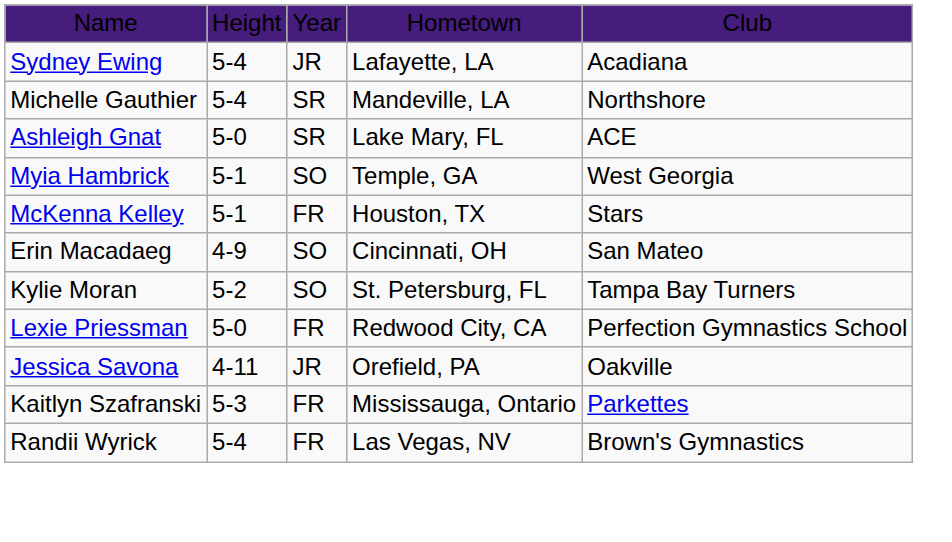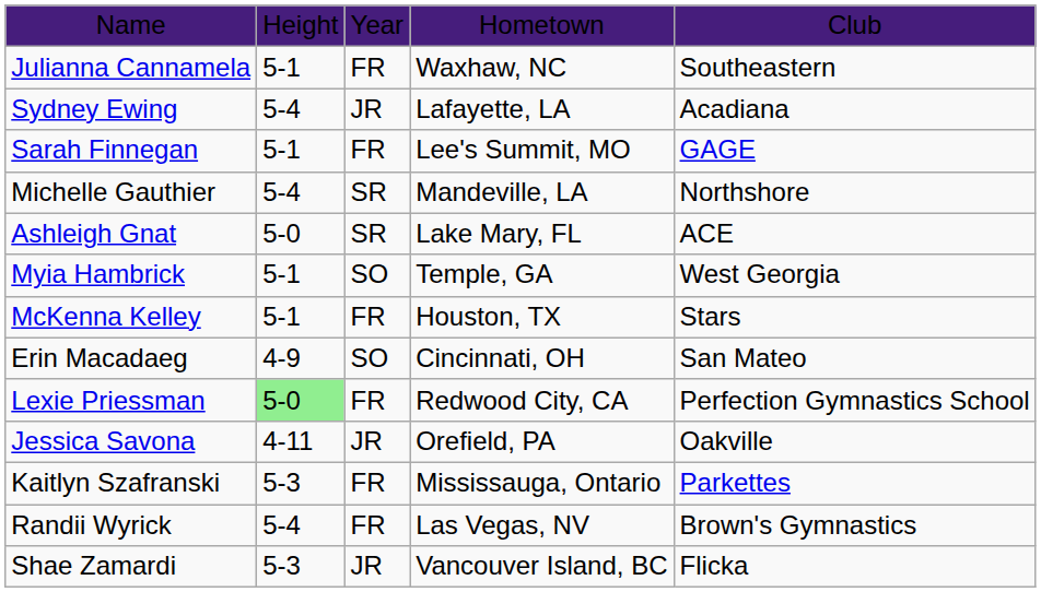 <table class="wikitable">
 <tr>
 <td align=center bgcolor="#461d7c"><span>Name</span></td>
 <td align=center bgcolor="#461d7c"><span>Height</span></td>
 <td align=center bgcolor="#461d7c"><span>Year</span></td>
 <td align=center bgcolor="#461d7c"><span>Hometown</span></td>
 <td align=center bgcolor="#461d7c"><span>Club</span></td>
 </tr>
 <tr>
+<td><a href='#'>Julianna Cannamela</a></td>
+<td>5-1</td>
+<td>FR</td>
+<td>Waxhaw, NC</td>
+<td>Southeastern</td>
+</tr>
+<tr>
 <td><a href='#'>Sydney Ewing</a></td>
 <td>5-4</td>
 <td>JR</td>
 <td>Lafayette, LA</td>
 <td>Acadiana</td>
+</tr>
+<tr>
+<td><a href='#'>Sarah Finnegan</a></td>
+<td>5-1</td>
+<td>FR</td>
+<td>Lee's Summit, MO</td>
+<td><a href='#'>GAGE</a></td>
 </tr>
 <tr>
 <td>Michelle Gauthier</td>
 <td>5-4</td>
 <td>SR</td>
 <td>Mandeville, LA</td>
 <td>Northshore</td>
 </tr>
 <tr>
 <td><a href='#'>Ashleigh Gnat</a></td>
 <td>5-0</td>
 <td>SR</td>
 <td>Lake Mary, FL</td>
 <td>ACE</td>
 </tr>
 <tr>
 <td><a href='#'>Myia Hambrick</a></td>
 <td>5-1</td>
 <td>SO</td>
 <td>Temple, GA</td>
 <td>West Georgia</td>
 </tr>
 <tr>
 <td><a href='#'>McKenna Kelley</a></td>
 <td>5-1</td>
 <td>FR</td>
 <td>Houston, TX</td>
 <td>Stars</td>
 </tr>
 <tr>
 <td>Erin Macadaeg</td>
 <td>4-9</td>
 <td>SO</td>
 <td>Cincinnati, OH</td>
 <td>San Mateo</td>
 </tr>
 <tr>
-<td>Kylie Moran</td>
-<td>5-2</td>
-<td>SO</td>
-<td>St. Petersburg, FL</td>
-<td>Tampa Bay Turners</td>
-</tr>
-<tr>
 <td><a href='#'>Lexie Priessman</a></td>
-<td>5-0</td>
+<td style="background: lightgreen;">5-0</td>
 <td>FR</td>
 <td>Redwood City, CA</td>
 <td>Perfection Gymnastics School</td>
 </tr>
 <tr>
 <td><a href='#'>Jessica Savona</a></td>
 <td>4-11</td>
 <td>JR</td>
 <td>Orefield, PA</td>
 <td>Oakville</td>
 </tr>
 <tr>
 <td>Kaitlyn Szafranski</td>
 <td>5-3</td>
 <td>FR</td>
 <td>Mississauga, Ontario</td>
 <td><a href='#'>Parkettes</a></td>
 </tr>
 <tr>
 <td>Randii Wyrick</td>
 <td>5-4</td>
 <td>FR</td>
 <td>Las Vegas, NV</td>
 <td>Brown's Gymnastics</td>
 </tr>
+<tr>
+<td>Shae Zamardi</td>
+<td>5-3</td>
+<td>JR</td>
+<td>Vancouver Island, BC</td>
+<td>Flicka</td>
+</tr>
 </table>
